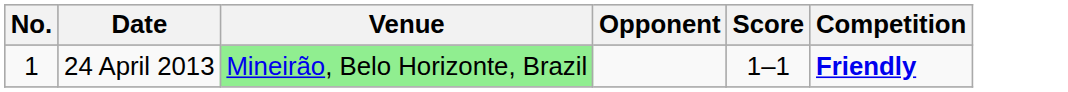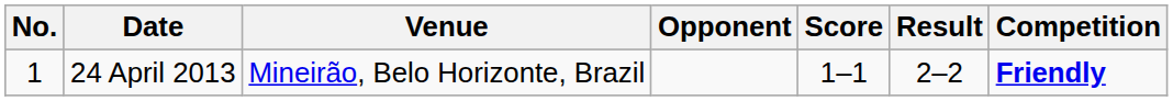 <table class="wikitable sortable">
 <tr>
 <th scope="col">No.</th>
 <th scope="col">Date</th>
 <th scope="col">Venue</th>
 <th scope="col">Opponent</th>
 <th scope="col">Score</th>
+<th scope="col">Result</th>
 <th scope="col">Competition</th>
 </tr>
 <tr>
 <td align="center">1</td>
 <td>24 April 2013</td>
-<td style="background: lightgreen;"><a href='#'>Mineirão</a>, Belo Horizonte, Brazil</td>
+<td><a href='#'>Mineirão</a>, Belo Horizonte, Brazil</td>
 <td></td>
 <td align="center">1–1</td>
+<td align="center">2–2</td>
 <td><strong><a href='#'>Friendly</a></strong></td>
 </tr>
 </table>
